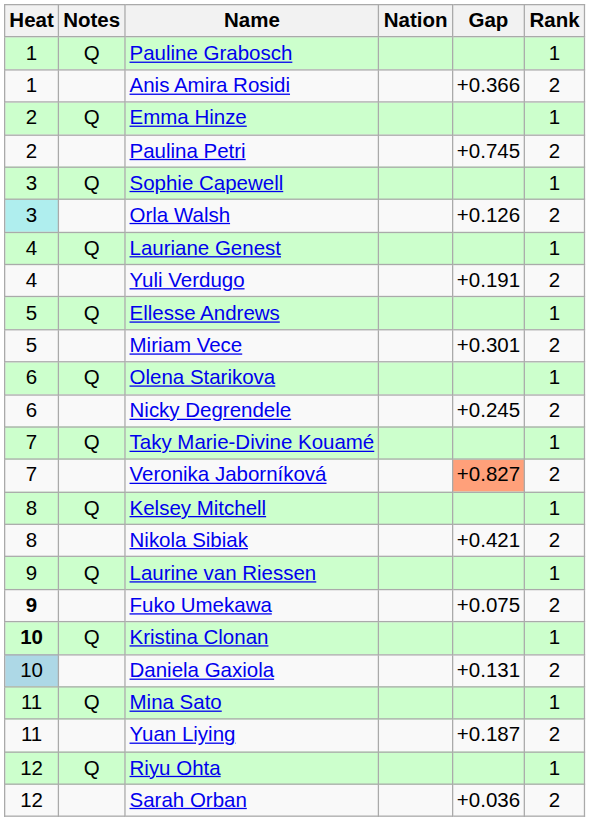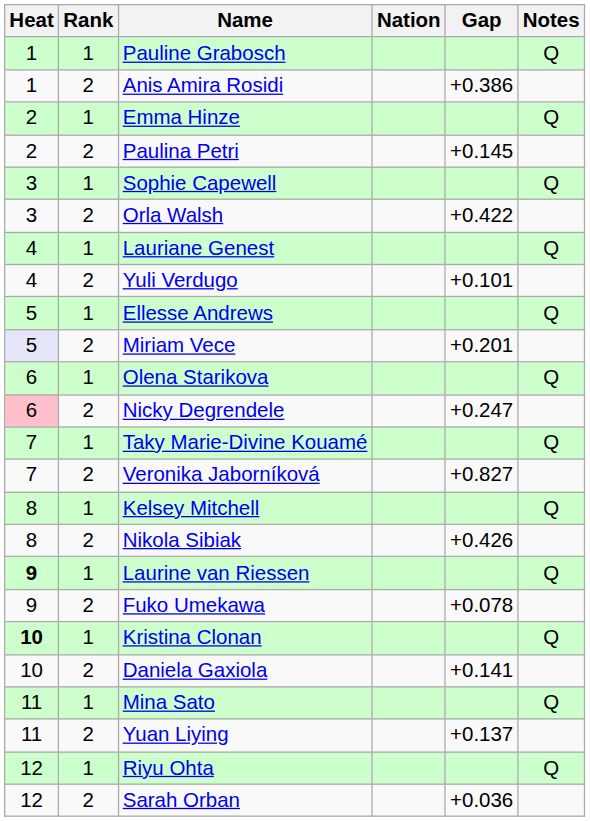 <table class="wikitable sortable" style="text-align:center">
 <tr>
 <th>Heat</th>
-<th>Notes</th>
+<th>Rank</th>
 <th>Name</th>
 <th>Nation</th>
 <th>Gap</th>
-<th>Rank</th>
+<th>Notes</th>
 </tr>
 <tr bgcolor=ccffcc>
 <td>1</td>
-<td>Q</td>
+<td>1</td>
 <td align=left><a href='#'>Pauline Grabosch</a></td>
 <td align=left></td>
 <td></td>
-<td>1</td>
+<td>Q</td>
 </tr>
 <tr>
 <td>1</td>
-<td></td>
+<td>2</td>
 <td align=left><a href='#'>Anis Amira Rosidi</a></td>
 <td align=left></td>
-<td>+0.366</td>
-<td>2</td>
+<td>+0.386</td>
+<td></td>
 </tr>
 <tr bgcolor=ccffcc>
 <td>2</td>
-<td>Q</td>
+<td>1</td>
 <td align=left><a href='#'>Emma Hinze</a></td>
 <td align=left></td>
 <td></td>
-<td>1</td>
+<td>Q</td>
 </tr>
 <tr>
 <td>2</td>
-<td></td>
+<td>2</td>
 <td align=left><a href='#'>Paulina Petri</a></td>
 <td align=left></td>
-<td>+0.745</td>
-<td>2</td>
+<td>+0.145</td>
+<td></td>
 </tr>
 <tr bgcolor=ccffcc>
 <td>3</td>
-<td>Q</td>
+<td>1</td>
 <td align=left><a href='#'>Sophie Capewell</a></td>
 <td align=left></td>
 <td></td>
-<td>1</td>
+<td>Q</td>
 </tr>
 <tr>
-<td style="background: paleturquoise;">3</td>
-<td></td>
+<td>3</td>
+<td>2</td>
 <td align=left><a href='#'>Orla Walsh</a></td>
 <td align=left></td>
-<td>+0.126</td>
-<td>2</td>
+<td>+0.422</td>
+<td></td>
 </tr>
 <tr bgcolor=ccffcc>
 <td>4</td>
-<td>Q</td>
+<td>1</td>
 <td align=left><a href='#'>Lauriane Genest</a></td>
 <td align=left></td>
 <td></td>
-<td>1</td>
+<td>Q</td>
 </tr>
 <tr>
 <td>4</td>
-<td></td>
+<td>2</td>
 <td align=left><a href='#'>Yuli Verdugo</a></td>
 <td align=left></td>
-<td>+0.191</td>
-<td>2</td>
+<td>+0.101</td>
+<td></td>
 </tr>
 <tr bgcolor=ccffcc>
 <td>5</td>
-<td>Q</td>
+<td>1</td>
 <td align=left><a href='#'>Ellesse Andrews</a></td>
 <td align=left></td>
 <td></td>
-<td>1</td>
+<td>Q</td>
 </tr>
 <tr>
-<td>5</td>
-<td></td>
+<td style="background: lavender;">5</td>
+<td>2</td>
 <td align=left><a href='#'>Miriam Vece</a></td>
 <td align=left></td>
-<td>+0.301</td>
-<td>2</td>
+<td>+0.201</td>
+<td></td>
 </tr>
 <tr bgcolor=ccffcc>
 <td>6</td>
-<td>Q</td>
+<td>1</td>
 <td align=left><a href='#'>Olena Starikova</a></td>
 <td align=left></td>
 <td></td>
-<td>1</td>
+<td>Q</td>
 </tr>
 <tr>
-<td>6</td>
-<td></td>
+<td style="background: pink;">6</td>
+<td>2</td>
 <td align=left><a href='#'>Nicky Degrendele</a></td>
 <td align=left></td>
-<td>+0.245</td>
-<td>2</td>
+<td>+0.247</td>
+<td></td>
 </tr>
 <tr bgcolor=ccffcc>
 <td>7</td>
-<td>Q</td>
+<td>1</td>
 <td align=left><a href='#'>Taky Marie-Divine Kouamé</a></td>
 <td align=left></td>
 <td></td>
-<td>1</td>
+<td>Q</td>
 </tr>
 <tr>
 <td>7</td>
-<td></td>
+<td>2</td>
 <td align=left><a href='#'>Veronika Jaborníková</a></td>
 <td align=left></td>
-<td style="background: lightsalmon;">+0.827</td>
-<td>2</td>
+<td>+0.827</td>
+<td></td>
 </tr>
 <tr bgcolor=ccffcc>
 <td>8</td>
-<td>Q</td>
+<td>1</td>
 <td align=left><a href='#'>Kelsey Mitchell</a></td>
 <td align=left></td>
 <td></td>
-<td>1</td>
+<td>Q</td>
 </tr>
 <tr>
 <td>8</td>
-<td></td>
+<td>2</td>
 <td align=left><a href='#'>Nikola Sibiak</a></td>
 <td align=left></td>
-<td>+0.421</td>
-<td>2</td>
+<td>+0.426</td>
+<td></td>
 </tr>
 <tr bgcolor=ccffcc>
-<td>9</td>
-<td>Q</td>
+<td><strong>9</strong></td>
+<td>1</td>
 <td align=left><a href='#'>Laurine van Riessen</a></td>
 <td align=left></td>
 <td></td>
-<td>1</td>
+<td>Q</td>
 </tr>
 <tr>
-<td><strong>9</strong></td>
-<td></td>
+<td>9</td>
+<td>2</td>
 <td align=left><a href='#'>Fuko Umekawa</a></td>
 <td align=left></td>
-<td>+0.075</td>
-<td>2</td>
+<td>+0.078</td>
+<td></td>
 </tr>
 <tr bgcolor=ccffcc>
 <td><strong>10</strong></td>
-<td>Q</td>
+<td>1</td>
 <td align=left><a href='#'>Kristina Clonan</a></td>
 <td align=left></td>
 <td></td>
-<td>1</td>
+<td>Q</td>
 </tr>
 <tr>
-<td style="background: lightblue;">10</td>
-<td></td>
+<td>10</td>
+<td>2</td>
 <td align=left><a href='#'>Daniela Gaxiola</a></td>
 <td align=left></td>
-<td>+0.131</td>
-<td>2</td>
+<td>+0.141</td>
+<td></td>
 </tr>
 <tr bgcolor=ccffcc>
 <td>11</td>
-<td>Q</td>
+<td>1</td>
 <td align=left><a href='#'>Mina Sato</a></td>
 <td align=left></td>
 <td></td>
-<td>1</td>
+<td>Q</td>
 </tr>
 <tr>
 <td>11</td>
-<td></td>
+<td>2</td>
 <td align=left><a href='#'>Yuan Liying</a></td>
 <td align=left></td>
-<td>+0.187</td>
-<td>2</td>
+<td>+0.137</td>
+<td></td>
 </tr>
 <tr bgcolor=ccffcc>
 <td>12</td>
-<td>Q</td>
+<td>1</td>
 <td align=left><a href='#'>Riyu Ohta</a></td>
 <td align=left></td>
 <td></td>
-<td>1</td>
+<td>Q</td>
 </tr>
 <tr>
 <td>12</td>
-<td></td>
+<td>2</td>
 <td align=left><a href='#'>Sarah Orban</a></td>
 <td align=left></td>
 <td>+0.036</td>
-<td>2</td>
+<td></td>
 </tr>
 </table>
